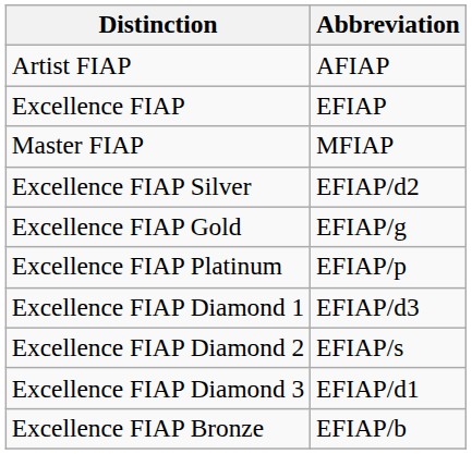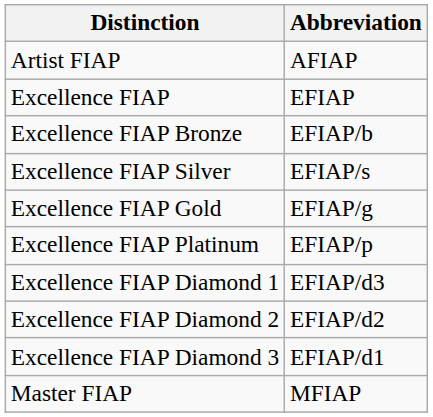 <table class="wikitable" style="margin-left: auto; margin-right: auto; width: auto; border: none;">
 <tr>
 <th>Distinction</th>
 <th>Abbreviation</th>
 </tr>
 <tr>
 <td>Artist FIAP</td>
 <td>AFIAP</td>
 </tr>
 <tr>
 <td>Excellence FIAP</td>
 <td>EFIAP</td>
 </tr>
 <tr>
-<td>Master FIAP</td>
-<td>MFIAP</td>
+<td>Excellence FIAP Bronze</td>
+<td>EFIAP/b</td>
 </tr>
 <tr>
 <td>Excellence FIAP Silver</td>
-<td>EFIAP/d2</td>
+<td>EFIAP/s</td>
 </tr>
 <tr>
 <td>Excellence FIAP Gold</td>
 <td>EFIAP/g</td>
 </tr>
 <tr>
 <td>Excellence FIAP Platinum</td>
 <td>EFIAP/p</td>
 </tr>
 <tr>
 <td>Excellence FIAP Diamond 1</td>
 <td>EFIAP/d3</td>
 </tr>
 <tr>
 <td>Excellence FIAP Diamond 2</td>
-<td>EFIAP/s</td>
+<td>EFIAP/d2</td>
 </tr>
 <tr>
 <td>Excellence FIAP Diamond 3</td>
 <td>EFIAP/d1</td>
 </tr>
 <tr>
-<td>Excellence FIAP Bronze</td>
-<td>EFIAP/b</td>
+<td>Master FIAP</td>
+<td>MFIAP</td>
 </tr>
 </table>
